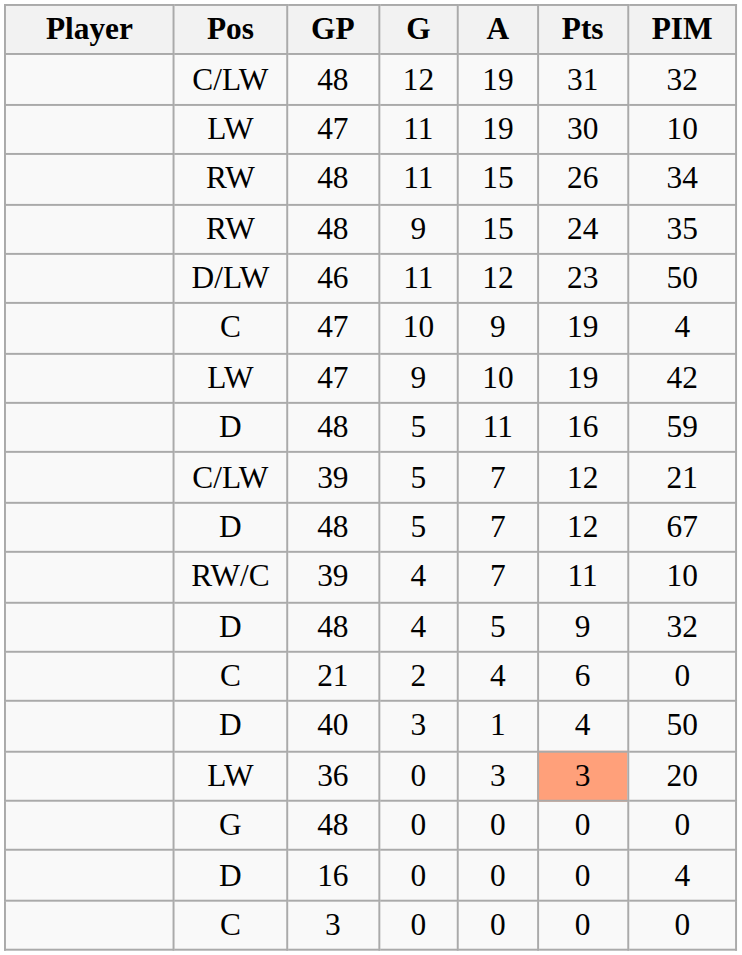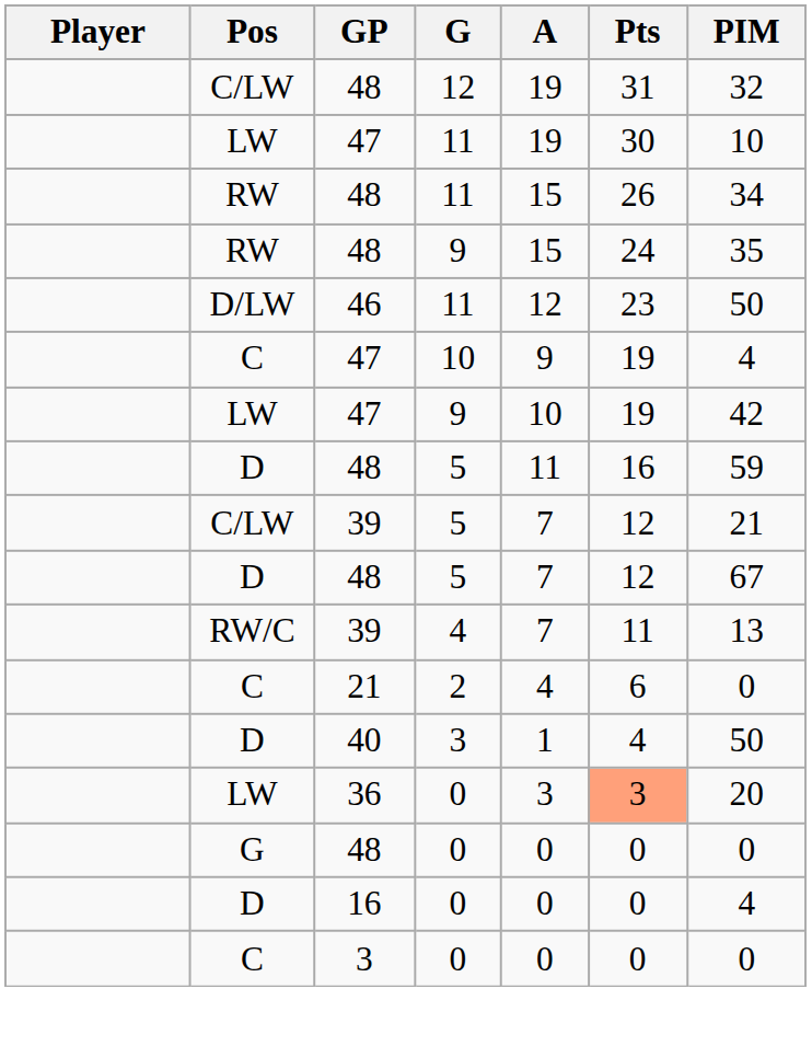 <table class="wikitable sortable" width="60%">
 <tr ALIGN="center">
 <th bgcolor="#DDDDFF" width="10%">Player</th>
 <th bgcolor="#DDDDFF" width="3%" title="Position">Pos</th>
 <th bgcolor="#DDDDFF" width="5%" title="Games played">GP</th>
 <th bgcolor="#DDDDFF" width="5%" title="Goals">G</th>
 <th bgcolor="#DDDDFF" width="5%" title="Assists">A</th>
 <th bgcolor="#DDDDFF" width="5%" title="Points">Pts</th>
 <th bgcolor="#DDDDFF" width="5%" title="Penalties in Minutes">PIM</th>
 </tr>
 <tr align="center">
 <td align="right"></td>
 <td>C/LW</td>
 <td>48</td>
 <td>12</td>
 <td>19</td>
 <td>31</td>
 <td>32</td>
 </tr>
 <tr align="center">
 <td align="right"></td>
 <td>LW</td>
 <td>47</td>
 <td>11</td>
 <td>19</td>
 <td>30</td>
 <td>10</td>
 </tr>
 <tr align="center">
 <td align="right"></td>
 <td>RW</td>
 <td>48</td>
 <td>11</td>
 <td>15</td>
 <td>26</td>
 <td>34</td>
 </tr>
 <tr align="center">
 <td align="right"></td>
 <td>RW</td>
 <td>48</td>
 <td>9</td>
 <td>15</td>
 <td>24</td>
 <td>35</td>
 </tr>
 <tr align="center">
 <td align="right"></td>
 <td>D/LW</td>
 <td>46</td>
 <td>11</td>
 <td>12</td>
 <td>23</td>
 <td>50</td>
 </tr>
 <tr align="center">
 <td align="right"></td>
 <td>C</td>
 <td>47</td>
 <td>10</td>
 <td>9</td>
 <td>19</td>
 <td>4</td>
 </tr>
 <tr align="center">
 <td align="right"></td>
 <td>LW</td>
 <td>47</td>
 <td>9</td>
 <td>10</td>
 <td>19</td>
 <td>42</td>
 </tr>
 <tr align="center">
 <td align="right"></td>
 <td>D</td>
 <td>48</td>
 <td>5</td>
 <td>11</td>
 <td>16</td>
 <td>59</td>
 </tr>
 <tr align="center">
 <td align="right"></td>
 <td>C/LW</td>
 <td>39</td>
 <td>5</td>
 <td>7</td>
 <td>12</td>
 <td>21</td>
 </tr>
 <tr align="center">
 <td align="right"></td>
 <td>D</td>
 <td>48</td>
 <td>5</td>
 <td>7</td>
 <td>12</td>
 <td>67</td>
 </tr>
 <tr align="center">
 <td align="right"></td>
 <td>RW/C</td>
 <td>39</td>
 <td>4</td>
 <td>7</td>
 <td>11</td>
-<td>10</td>
-</tr>
-<tr align="center">
-<td align="right"></td>
-<td>D</td>
-<td>48</td>
-<td>4</td>
-<td>5</td>
-<td>9</td>
-<td>32</td>
+<td>13</td>
 </tr>
 <tr align="center">
 <td align="right"></td>
 <td>C</td>
 <td>21</td>
 <td>2</td>
 <td>4</td>
 <td>6</td>
 <td>0</td>
 </tr>
 <tr align="center">
 <td align="right"></td>
 <td>D</td>
 <td>40</td>
 <td>3</td>
 <td>1</td>
 <td>4</td>
 <td>50</td>
 </tr>
 <tr align="center">
 <td align="right"></td>
 <td>LW</td>
 <td>36</td>
 <td>0</td>
 <td>3</td>
 <td style="background: lightsalmon;">3</td>
 <td>20</td>
 </tr>
 <tr align="center">
 <td align="right"></td>
 <td>G</td>
 <td>48</td>
 <td>0</td>
 <td>0</td>
 <td>0</td>
 <td>0</td>
 </tr>
 <tr align="center">
 <td align="right"></td>
 <td>D</td>
 <td>16</td>
 <td>0</td>
 <td>0</td>
 <td>0</td>
 <td>4</td>
 </tr>
 <tr align="center">
 <td align="right"></td>
 <td>C</td>
 <td>3</td>
 <td>0</td>
 <td>0</td>
 <td>0</td>
 <td>0</td>
 </tr>
 </table>
